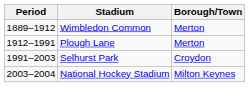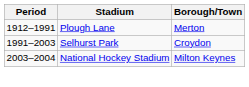 <table class="wikitable">
 <tr>
 <th>Period</th>
 <th>Stadium</th>
 <th>Borough/Town</th>
-</tr>
-<tr>
-<td>1889–1912</td>
-<td><a href='#'>Wimbledon Common</a></td>
-<td><a href='#'>Merton</a></td>
 </tr>
 <tr>
 <td>1912–1991</td>
 <td><a href='#'>Plough Lane</a></td>
 <td><a href='#'>Merton</a></td>
 </tr>
 <tr>
 <td>1991–2003</td>
 <td><a href='#'>Selhurst Park</a></td>
 <td><a href='#'>Croydon</a></td>
 </tr>
 <tr>
 <td>2003–2004</td>
 <td><a href='#'>National Hockey Stadium</a></td>
 <td><a href='#'>Milton Keynes</a></td>
 </tr>
 </table>
